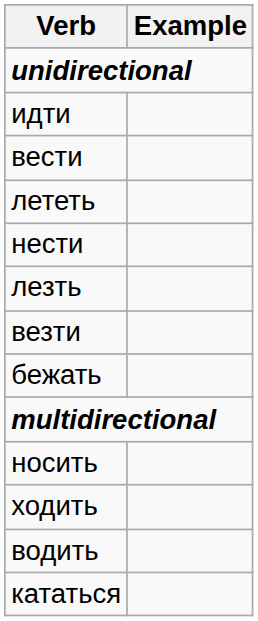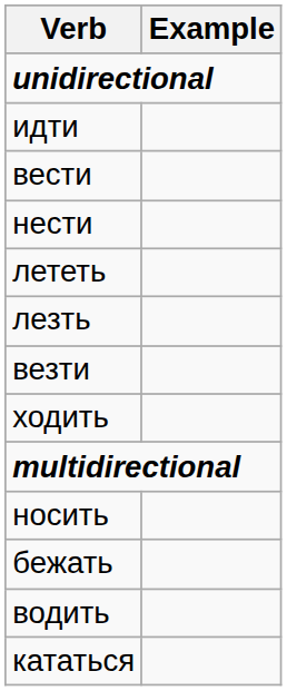 <table class="wikitable">
 <tr style="vertical-align: top;">
 <th>Verb</th>
 <th>Example</th>
 </tr>
 <tr style="vertical-align: top;">
 <td colspan="2"><strong><em>unidirectional</em></strong></td>
 </tr>
 <tr style="vertical-align: top;">
 <td>идти</td>
 <td></td>
 </tr>
 <tr style="vertical-align: top;">
 <td>вести</td>
 <td><br></td>
 </tr>
 <tr style="vertical-align: top;">
-<td>лететь</td>
+<td>нести</td>
 <td><br></td>
 </tr>
 <tr style="vertical-align: top;">
-<td>нести</td>
+<td>лететь</td>
 <td><br></td>
 </tr>
 <tr style="vertical-align: top;">
 <td>лезть</td>
 <td><br></td>
 </tr>
 <tr style="vertical-align: top;">
 <td>везти</td>
 <td><br></td>
 </tr>
 <tr style="vertical-align: top;">
-<td>бежать</td>
+<td>ходить</td>
 <td><br></td>
 </tr>
 <tr style="vertical-align: top;">
 <td colspan="2"><strong><em>multidirectional</em></strong></td>
 </tr>
 <tr style="vertical-align: top;">
 <td>носить</td>
 <td><br></td>
 </tr>
 <tr style="vertical-align: top;">
-<td>ходить</td>
+<td>бежать</td>
 <td><br></td>
 </tr>
 <tr style="vertical-align: top;">
 <td>водить</td>
 <td><br></td>
 </tr>
 <tr style="vertical-align: top;">
 <td>кататься</td>
 <td><br></td>
 </tr>
 </table>
